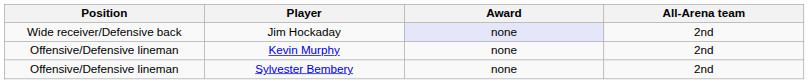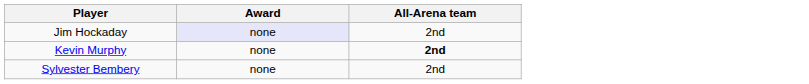 <table class="wikitable sortable">
 <tr>
-<th bgcolor="#DDDDFF" width="20%">Position</th>
 <th bgcolor="#DDDDFF" width="20%">Player</th>
 <th bgcolor="#DDDDFF" width="20%">Award</th>
 <th bgcolor="#DDDDFF" width="20%">All-Arena team</th>
 </tr>
 <tr align="center">
-<td>Wide receiver/Defensive back</td>
 <td>Jim Hockaday</td>
 <td style="background: lavender;">none</td>
 <td>2nd</td>
 </tr>
 <tr align="center">
-<td>Offensive/Defensive lineman</td>
 <td><a href='#'>Kevin Murphy</a></td>
 <td>none</td>
-<td>2nd</td>
+<td><strong>2nd</strong></td>
 </tr>
 <tr align="center">
-<td>Offensive/Defensive lineman</td>
 <td><a href='#'>Sylvester Bembery</a></td>
 <td>none</td>
 <td>2nd</td>
 </tr>
 </table>
